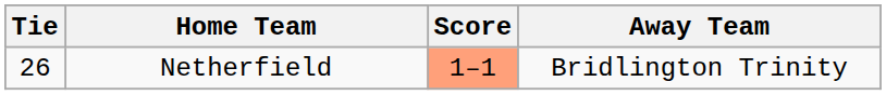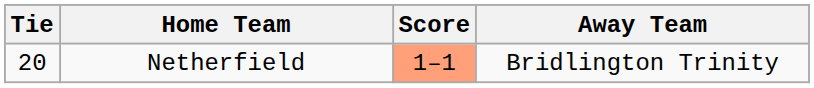 <table class="wikitable" style="text-align:center;">
 <tr>
 <th width=20>Tie</th>
 <th width=175>Home Team</th>
 <th width=20>Score</th>
 <th width=175>Away Team</th>
 </tr>
 <tr>
-<td>26</td>
+<td>20</td>
 <td>Netherfield</td>
 <td style="background: lightsalmon;">1–1</td>
 <td>Bridlington Trinity</td>
 </tr>
 </table>
